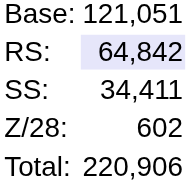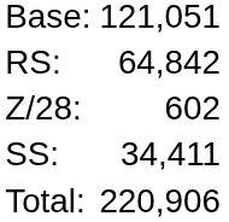 <table>
 <tr>
 <td>Base:</td>
 <td align="right">121,051</td>
 <td></td>
 </tr>
 <tr>
 <td>RS:</td>
-<td align="right" style="background: lavender;">64,842</td>
+<td align="right">64,842</td>
+<td></td>
+</tr>
+<tr>
+<td>Z/28:</td>
+<td align="right">602</td>
 <td></td>
 </tr>
 <tr>
 <td>SS:</td>
 <td align="right">34,411</td>
 <td></td>
 </tr>
 <tr>
-<td>Z/28:</td>
-<td align="right">602</td>
-<td></td>
-</tr>
-<tr>
 <td>Total:</td>
 <td align="right">220,906</td>
 <td></td>
 </tr>
 </table>
